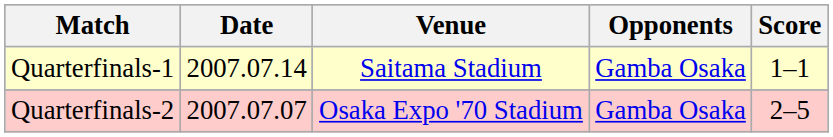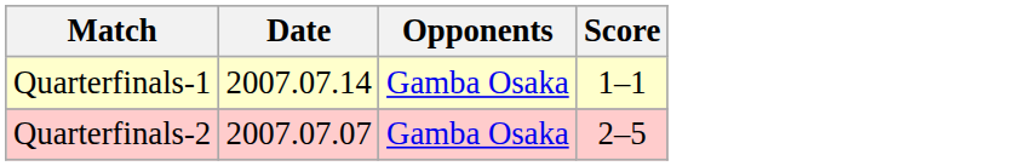 <table class="wikitable" style="text-align:center;">
 <tr>
 <th>Match</th>
 <th>Date</th>
-<th>Venue</th>
 <th>Opponents</th>
 <th>Score</th>
 </tr>
 <tr bgcolor="#FFFFCC">
 <td>Quarterfinals-1</td>
 <td>2007.07.14</td>
-<td><a href='#'>Saitama Stadium</a></td>
 <td><a href='#'>Gamba Osaka</a></td>
 <td>1–1</td>
 </tr>
 <tr bgcolor="#FFCCCC">
 <td>Quarterfinals-2</td>
 <td>2007.07.07</td>
-<td><a href='#'>Osaka Expo '70 Stadium</a></td>
 <td><a href='#'>Gamba Osaka</a></td>
 <td>2–5</td>
 </tr>
 </table>
